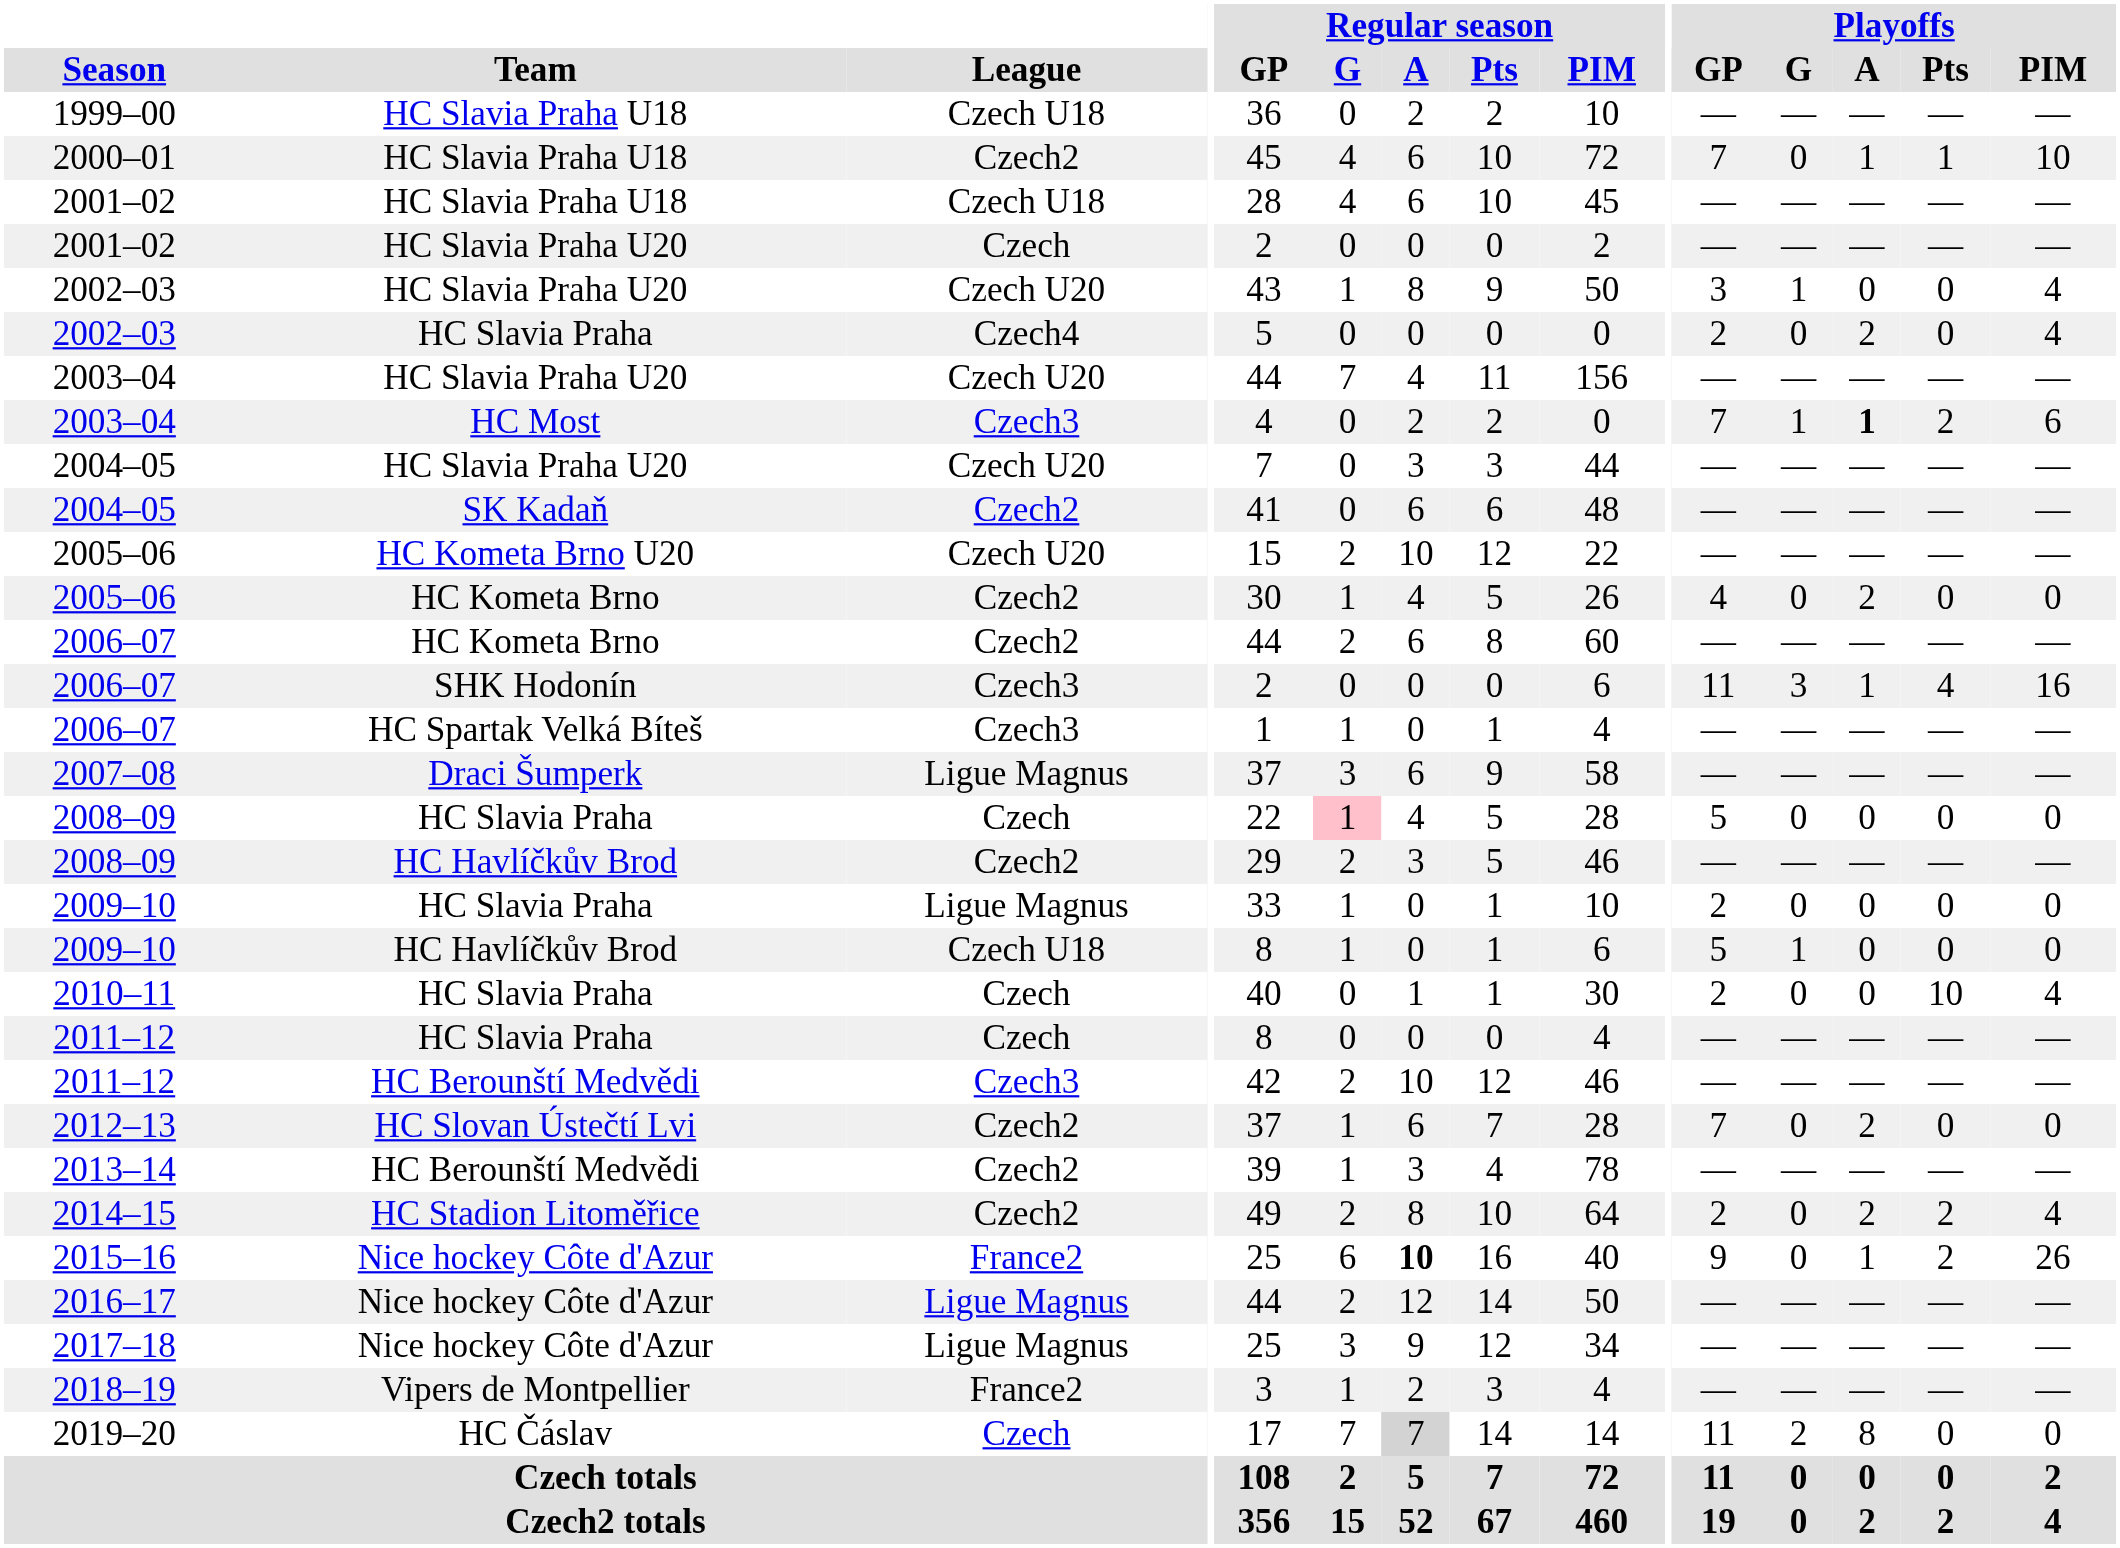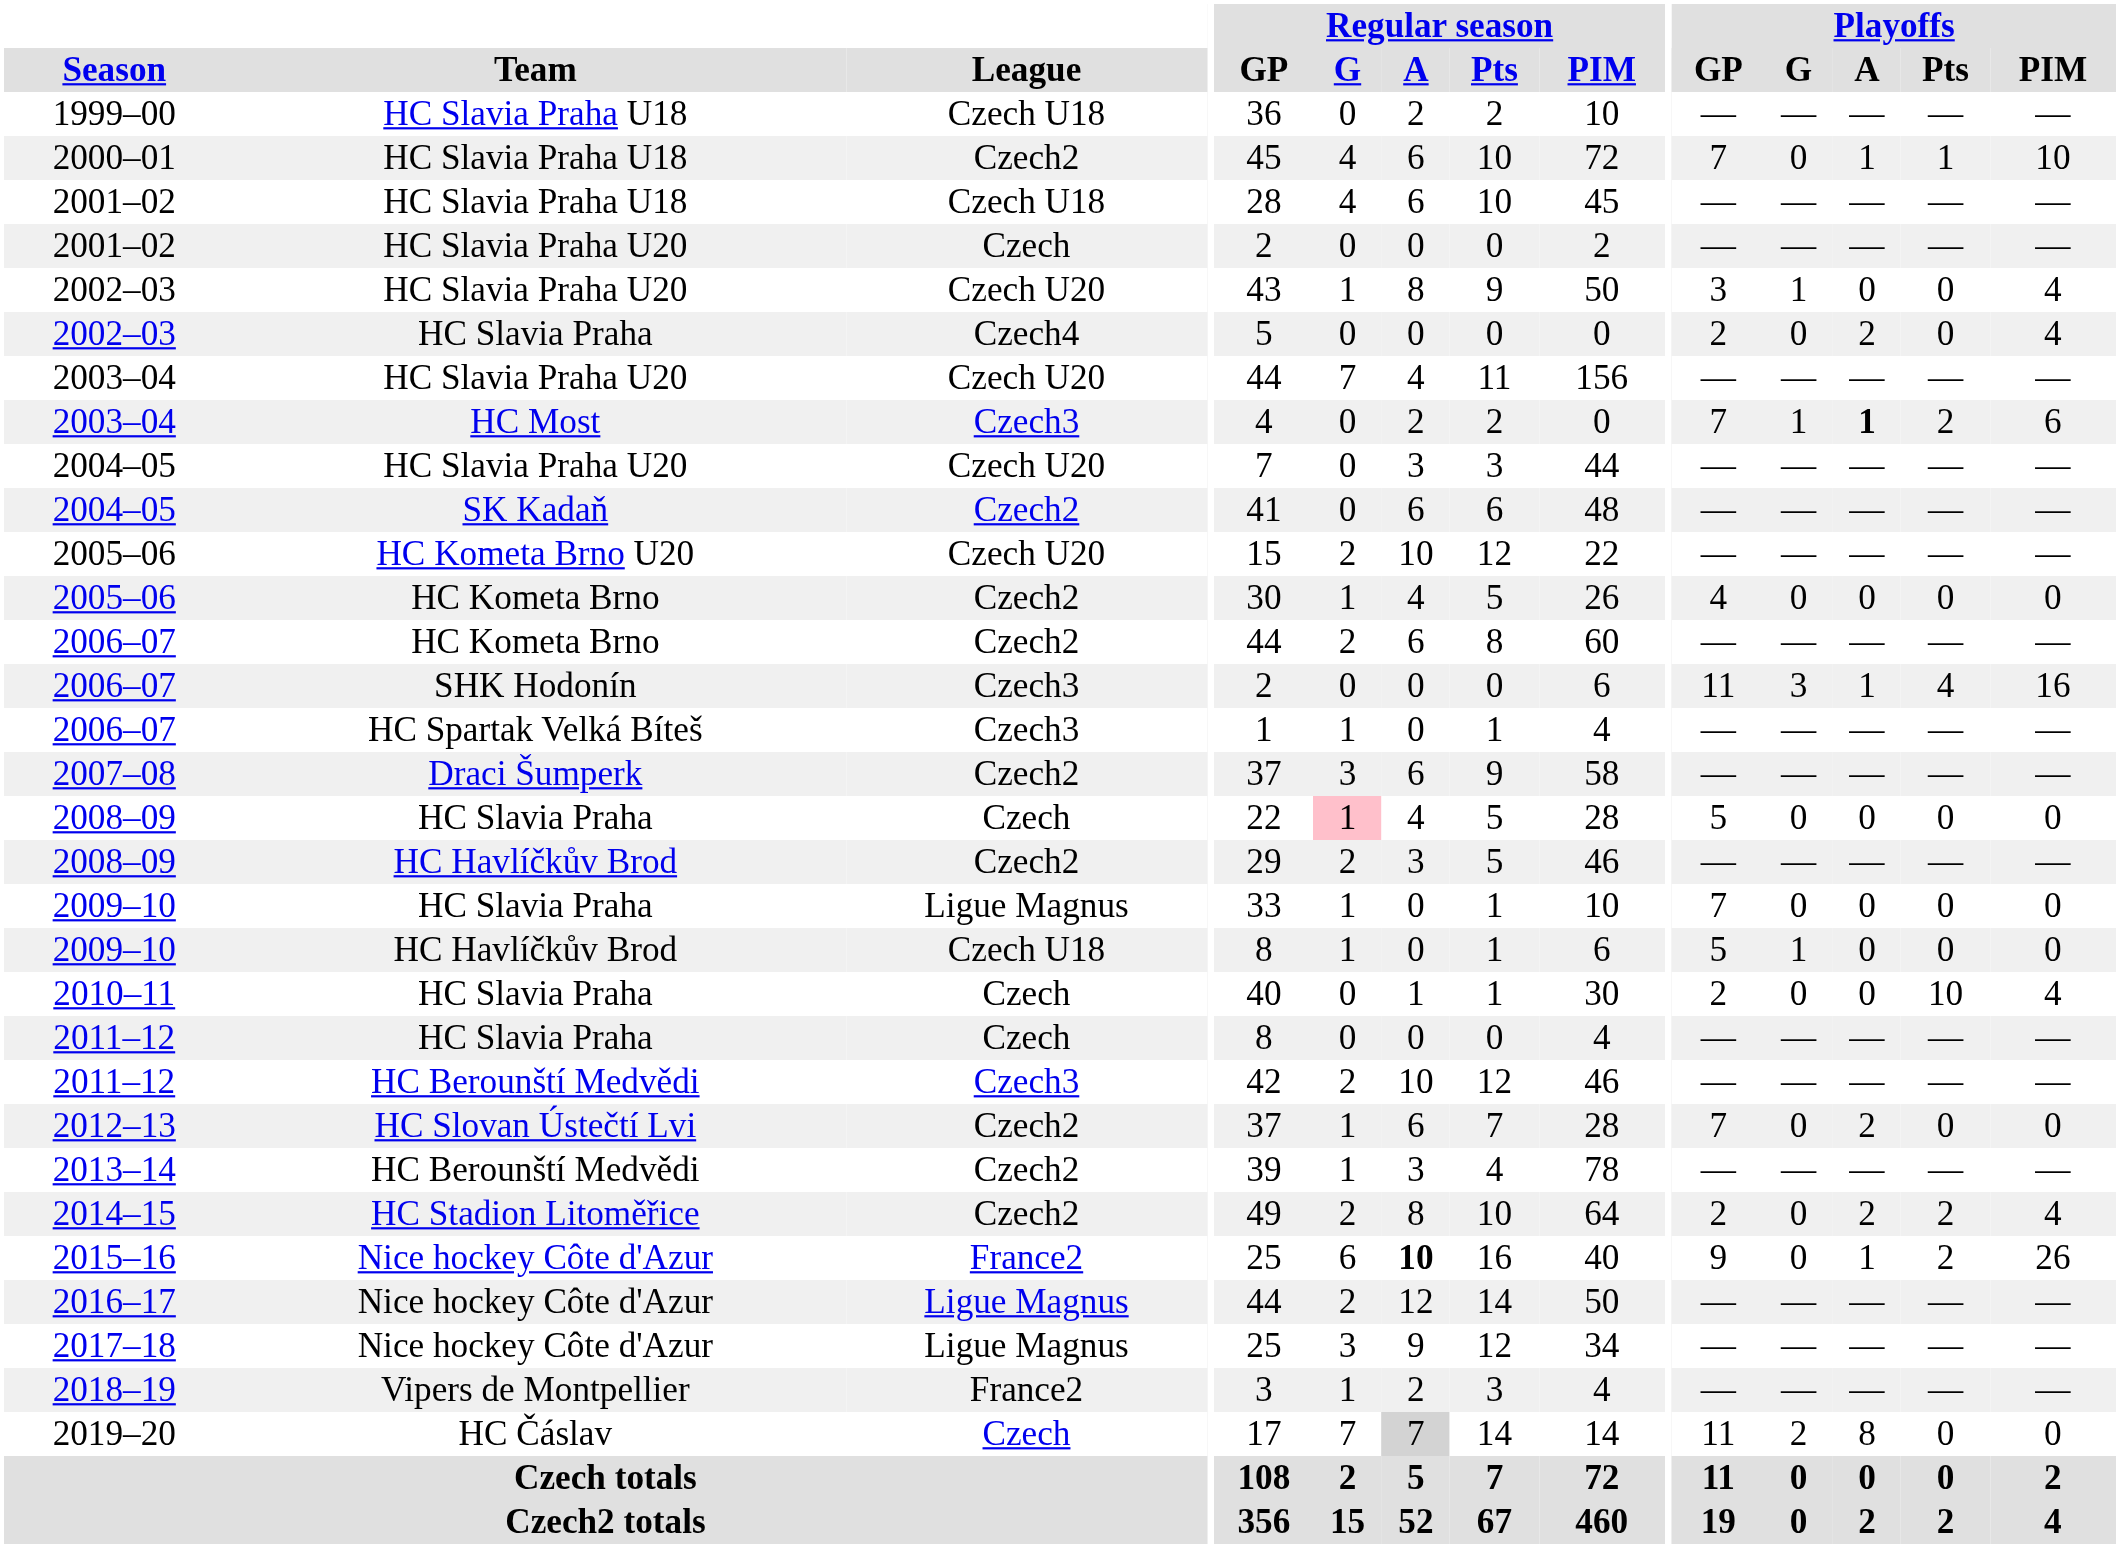 <table border="0" cellpadding="1" cellspacing="0" style="text-align:center; width:60em">
 <tr bgcolor="#e0e0e0">
 <th colspan="3" bgcolor="#ffffff"></th>
 <th rowspan="99" bgcolor="#ffffff"></th>
 <th colspan="5"><a href='#'>Regular season</a></th>
 <th rowspan="99" bgcolor="#ffffff"></th>
 <th colspan="5"><a href='#'>Playoffs</a></th>
 </tr>
 <tr bgcolor="#e0e0e0">
 <th><a href='#'>Season</a></th>
 <th>Team</th>
 <th>League</th>
 <th>GP</th>
 <th><a href='#'>G</a></th>
 <th><a href='#'>A</a></th>
 <th><a href='#'>Pts</a></th>
 <th><a href='#'>PIM</a></th>
 <th>GP</th>
 <th>G</th>
 <th>A</th>
 <th>Pts</th>
 <th>PIM</th>
 </tr>
 <tr>
 <td>1999–00</td>
 <td><a href='#'>HC Slavia Praha</a> U18</td>
 <td>Czech U18</td>
 <td>36</td>
 <td>0</td>
 <td>2</td>
 <td>2</td>
 <td>10</td>
 <td>—</td>
 <td>—</td>
 <td>—</td>
 <td>—</td>
 <td>—</td>
 </tr>
 <tr bgcolor="#f0f0f0">
 <td>2000–01</td>
 <td>HC Slavia Praha U18</td>
 <td>Czech2</td>
 <td>45</td>
 <td>4</td>
 <td>6</td>
 <td>10</td>
 <td>72</td>
 <td>7</td>
 <td>0</td>
 <td>1</td>
 <td>1</td>
 <td>10</td>
 </tr>
 <tr>
 <td>2001–02</td>
 <td>HC Slavia Praha U18</td>
 <td>Czech U18</td>
 <td>28</td>
 <td>4</td>
 <td>6</td>
 <td>10</td>
 <td>45</td>
 <td>—</td>
 <td>—</td>
 <td>—</td>
 <td>—</td>
 <td>—</td>
 </tr>
 <tr bgcolor="#f0f0f0">
 <td>2001–02</td>
 <td>HC Slavia Praha U20</td>
 <td>Czech</td>
 <td>2</td>
 <td>0</td>
 <td>0</td>
 <td>0</td>
 <td>2</td>
 <td>—</td>
 <td>—</td>
 <td>—</td>
 <td>—</td>
 <td>—</td>
 </tr>
 <tr>
 <td>2002–03</td>
 <td>HC Slavia Praha U20</td>
 <td>Czech U20</td>
 <td>43</td>
 <td>1</td>
 <td>8</td>
 <td>9</td>
 <td>50</td>
 <td>3</td>
 <td>1</td>
 <td>0</td>
 <td>0</td>
 <td>4</td>
 </tr>
 <tr bgcolor="#f0f0f0">
 <td><a href='#'>2002–03</a></td>
 <td>HC Slavia Praha</td>
 <td>Czech4</td>
 <td>5</td>
 <td>0</td>
 <td>0</td>
 <td>0</td>
 <td>0</td>
 <td>2</td>
 <td>0</td>
 <td>2</td>
 <td>0</td>
 <td>4</td>
 </tr>
 <tr>
 <td>2003–04</td>
 <td>HC Slavia Praha U20</td>
 <td>Czech U20</td>
 <td>44</td>
 <td>7</td>
 <td>4</td>
 <td>11</td>
 <td>156</td>
 <td>—</td>
 <td>—</td>
 <td>—</td>
 <td>—</td>
 <td>—</td>
 </tr>
 <tr bgcolor="#f0f0f0">
 <td><a href='#'>2003–04</a></td>
 <td><a href='#'>HC Most</a></td>
 <td><a href='#'>Czech3</a></td>
 <td>4</td>
 <td>0</td>
 <td>2</td>
 <td>2</td>
 <td>0</td>
 <td>7</td>
 <td>1</td>
 <td><strong>1</strong></td>
 <td>2</td>
 <td>6</td>
 </tr>
 <tr>
 <td>2004–05</td>
 <td>HC Slavia Praha U20</td>
 <td>Czech U20</td>
 <td>7</td>
 <td>0</td>
 <td>3</td>
 <td>3</td>
 <td>44</td>
 <td>—</td>
 <td>—</td>
 <td>—</td>
 <td>—</td>
 <td>—</td>
 </tr>
 <tr bgcolor="#f0f0f0">
 <td><a href='#'>2004–05</a></td>
 <td><a href='#'>SK Kadaň</a></td>
 <td><a href='#'>Czech2</a></td>
 <td>41</td>
 <td>0</td>
 <td>6</td>
 <td>6</td>
 <td>48</td>
 <td>—</td>
 <td>—</td>
 <td>—</td>
 <td>—</td>
 <td>—</td>
 </tr>
 <tr>
 <td>2005–06</td>
 <td><a href='#'>HC Kometa Brno</a> U20</td>
 <td>Czech U20</td>
 <td>15</td>
 <td>2</td>
 <td>10</td>
 <td>12</td>
 <td>22</td>
 <td>—</td>
 <td>—</td>
 <td>—</td>
 <td>—</td>
 <td>—</td>
 </tr>
 <tr bgcolor="#f0f0f0">
 <td><a href='#'>2005–06</a></td>
 <td>HC Kometa Brno</td>
 <td>Czech2</td>
 <td>30</td>
 <td>1</td>
 <td>4</td>
 <td>5</td>
 <td>26</td>
 <td>4</td>
 <td>0</td>
-<td>2</td>
+<td>0</td>
 <td>0</td>
 <td>0</td>
 </tr>
 <tr>
 <td><a href='#'>2006–07</a></td>
 <td>HC Kometa Brno</td>
 <td>Czech2</td>
 <td>44</td>
 <td>2</td>
 <td>6</td>
 <td>8</td>
 <td>60</td>
 <td>—</td>
 <td>—</td>
 <td>—</td>
 <td>—</td>
 <td>—</td>
 </tr>
 <tr bgcolor="#f0f0f0">
 <td><a href='#'>2006–07</a></td>
 <td>SHK Hodonín</td>
 <td>Czech3</td>
 <td>2</td>
 <td>0</td>
 <td>0</td>
 <td>0</td>
 <td>6</td>
 <td>11</td>
 <td>3</td>
 <td>1</td>
 <td>4</td>
 <td>16</td>
 </tr>
 <tr>
 <td><a href='#'>2006–07</a></td>
 <td>HC Spartak Velká Bíteš</td>
 <td>Czech3</td>
 <td>1</td>
 <td>1</td>
 <td>0</td>
 <td>1</td>
 <td>4</td>
 <td>—</td>
 <td>—</td>
 <td>—</td>
 <td>—</td>
 <td>—</td>
 </tr>
 <tr bgcolor="#f0f0f0">
 <td><a href='#'>2007–08</a></td>
 <td><a href='#'>Draci Šumperk</a></td>
-<td>Ligue Magnus</td>
+<td>Czech2</td>
 <td>37</td>
 <td>3</td>
 <td>6</td>
 <td>9</td>
 <td>58</td>
 <td>—</td>
 <td>—</td>
 <td>—</td>
 <td>—</td>
 <td>—</td>
 </tr>
 <tr>
 <td><a href='#'>2008–09</a></td>
 <td>HC Slavia Praha</td>
 <td>Czech</td>
 <td>22</td>
 <td style="background: pink;">1</td>
 <td>4</td>
 <td>5</td>
 <td>28</td>
 <td>5</td>
 <td>0</td>
 <td>0</td>
 <td>0</td>
 <td>0</td>
 </tr>
 <tr bgcolor="#f0f0f0">
 <td><a href='#'>2008–09</a></td>
 <td><a href='#'>HC Havlíčkův Brod</a></td>
 <td>Czech2</td>
 <td>29</td>
 <td>2</td>
 <td>3</td>
 <td>5</td>
 <td>46</td>
 <td>—</td>
 <td>—</td>
 <td>—</td>
 <td>—</td>
 <td>—</td>
 </tr>
 <tr>
 <td><a href='#'>2009–10</a></td>
 <td>HC Slavia Praha</td>
 <td>Ligue Magnus</td>
 <td>33</td>
 <td>1</td>
 <td>0</td>
 <td>1</td>
 <td>10</td>
-<td>2</td>
+<td>7</td>
 <td>0</td>
 <td>0</td>
 <td>0</td>
 <td>0</td>
 </tr>
 <tr bgcolor="#f0f0f0">
 <td><a href='#'>2009–10</a></td>
 <td>HC Havlíčkův Brod</td>
 <td>Czech U18</td>
 <td>8</td>
 <td>1</td>
 <td>0</td>
 <td>1</td>
 <td>6</td>
 <td>5</td>
 <td>1</td>
 <td>0</td>
 <td>0</td>
 <td>0</td>
 </tr>
 <tr>
 <td><a href='#'>2010–11</a></td>
 <td>HC Slavia Praha</td>
 <td>Czech</td>
 <td>40</td>
 <td>0</td>
 <td>1</td>
 <td>1</td>
 <td>30</td>
 <td>2</td>
 <td>0</td>
 <td>0</td>
 <td>10</td>
 <td>4</td>
 </tr>
 <tr bgcolor="#f0f0f0">
 <td><a href='#'>2011–12</a></td>
 <td>HC Slavia Praha</td>
 <td>Czech</td>
 <td>8</td>
 <td>0</td>
 <td>0</td>
 <td>0</td>
 <td>4</td>
 <td>—</td>
 <td>—</td>
 <td>—</td>
 <td>—</td>
 <td>—</td>
 </tr>
 <tr>
 <td><a href='#'>2011–12</a></td>
 <td><a href='#'>HC Berounští Medvědi</a></td>
 <td><a href='#'>Czech3</a></td>
 <td>42</td>
 <td>2</td>
 <td>10</td>
 <td>12</td>
 <td>46</td>
 <td>—</td>
 <td>—</td>
 <td>—</td>
 <td>—</td>
 <td>—</td>
 </tr>
 <tr bgcolor="#f0f0f0">
 <td><a href='#'>2012–13</a></td>
 <td><a href='#'>HC Slovan Ústečtí Lvi</a></td>
 <td>Czech2</td>
 <td>37</td>
 <td>1</td>
 <td>6</td>
 <td>7</td>
 <td>28</td>
 <td>7</td>
 <td>0</td>
 <td>2</td>
 <td>0</td>
 <td>0</td>
 </tr>
 <tr>
 <td><a href='#'>2013–14</a></td>
 <td>HC Berounští Medvědi</td>
 <td>Czech2</td>
 <td>39</td>
 <td>1</td>
 <td>3</td>
 <td>4</td>
 <td>78</td>
 <td>—</td>
 <td>—</td>
 <td>—</td>
 <td>—</td>
 <td>—</td>
 </tr>
 <tr bgcolor="#f0f0f0">
 <td><a href='#'>2014–15</a></td>
 <td><a href='#'>HC Stadion Litoměřice</a></td>
 <td>Czech2</td>
 <td>49</td>
 <td>2</td>
 <td>8</td>
 <td>10</td>
 <td>64</td>
 <td>2</td>
 <td>0</td>
 <td>2</td>
 <td>2</td>
 <td>4</td>
 </tr>
 <tr>
 <td><a href='#'>2015–16</a></td>
 <td><a href='#'>Nice hockey Côte d'Azur</a></td>
 <td><a href='#'>France2</a></td>
 <td>25</td>
 <td>6</td>
 <td><strong>10</strong></td>
 <td>16</td>
 <td>40</td>
 <td>9</td>
 <td>0</td>
 <td>1</td>
 <td>2</td>
 <td>26</td>
 </tr>
 <tr bgcolor="#f0f0f0">
 <td><a href='#'>2016–17</a></td>
 <td>Nice hockey Côte d'Azur</td>
 <td><a href='#'>Ligue Magnus</a></td>
 <td>44</td>
 <td>2</td>
 <td>12</td>
 <td>14</td>
 <td>50</td>
 <td>—</td>
 <td>—</td>
 <td>—</td>
 <td>—</td>
 <td>—</td>
 </tr>
 <tr>
 <td><a href='#'>2017–18</a></td>
 <td>Nice hockey Côte d'Azur</td>
 <td>Ligue Magnus</td>
 <td>25</td>
 <td>3</td>
 <td>9</td>
 <td>12</td>
 <td>34</td>
 <td>—</td>
 <td>—</td>
 <td>—</td>
 <td>—</td>
 <td>—</td>
 </tr>
 <tr bgcolor="#f0f0f0">
 <td><a href='#'>2018–19</a></td>
 <td>Vipers de Montpellier</td>
 <td>France2</td>
 <td>3</td>
 <td>1</td>
 <td>2</td>
 <td>3</td>
 <td>4</td>
 <td>—</td>
 <td>—</td>
 <td>—</td>
 <td>—</td>
 <td>—</td>
 </tr>
 <tr>
 <td>2019–20</td>
 <td>HC Čáslav</td>
 <td><a href='#'>Czech</a></td>
 <td>17</td>
 <td>7</td>
 <td style="background: lightgrey;">7</td>
 <td>14</td>
 <td>14</td>
 <td>11</td>
 <td>2</td>
 <td>8</td>
 <td>0</td>
 <td>0</td>
 </tr>
 <tr>
 </tr>
 <tr ALIGN="center" bgcolor="#e0e0e0">
 <th colspan="3">Czech totals</th>
 <th ALIGN="center">108</th>
 <th ALIGN="center">2</th>
 <th ALIGN="center">5</th>
 <th ALIGN="center">7</th>
 <th ALIGN="center">72</th>
 <th ALIGN="center">11</th>
 <th ALIGN="center">0</th>
 <th ALIGN="center">0</th>
 <th ALIGN="center">0</th>
 <th ALIGN="center">2</th>
 </tr>
 <tr>
 </tr>
 <tr ALIGN="center" bgcolor="#e0e0e0">
 <th colspan="3">Czech2 totals</th>
 <th ALIGN="center">356</th>
 <th ALIGN="center">15</th>
 <th ALIGN="center">52</th>
 <th ALIGN="center">67</th>
 <th ALIGN="center">460</th>
 <th ALIGN="center">19</th>
 <th ALIGN="center">0</th>
 <th ALIGN="center">2</th>
 <th ALIGN="center">2</th>
 <th ALIGN="center">4</th>
 </tr>
 </table>
